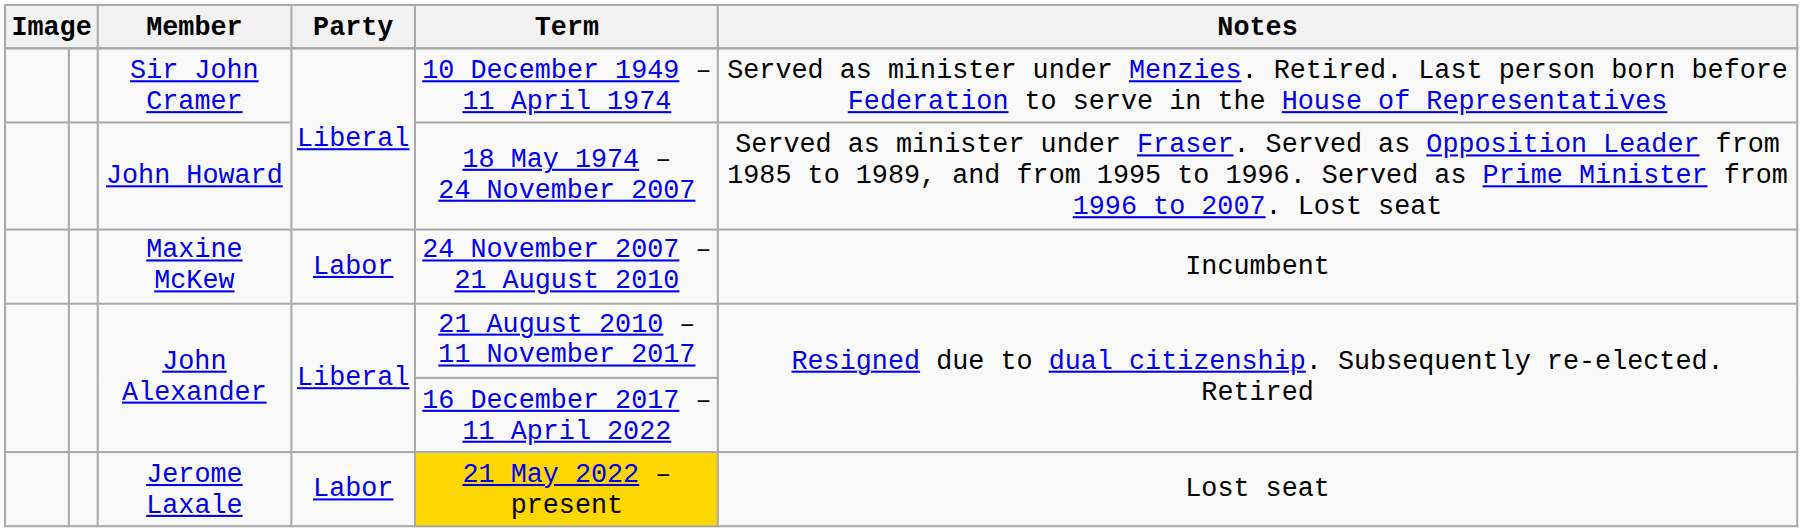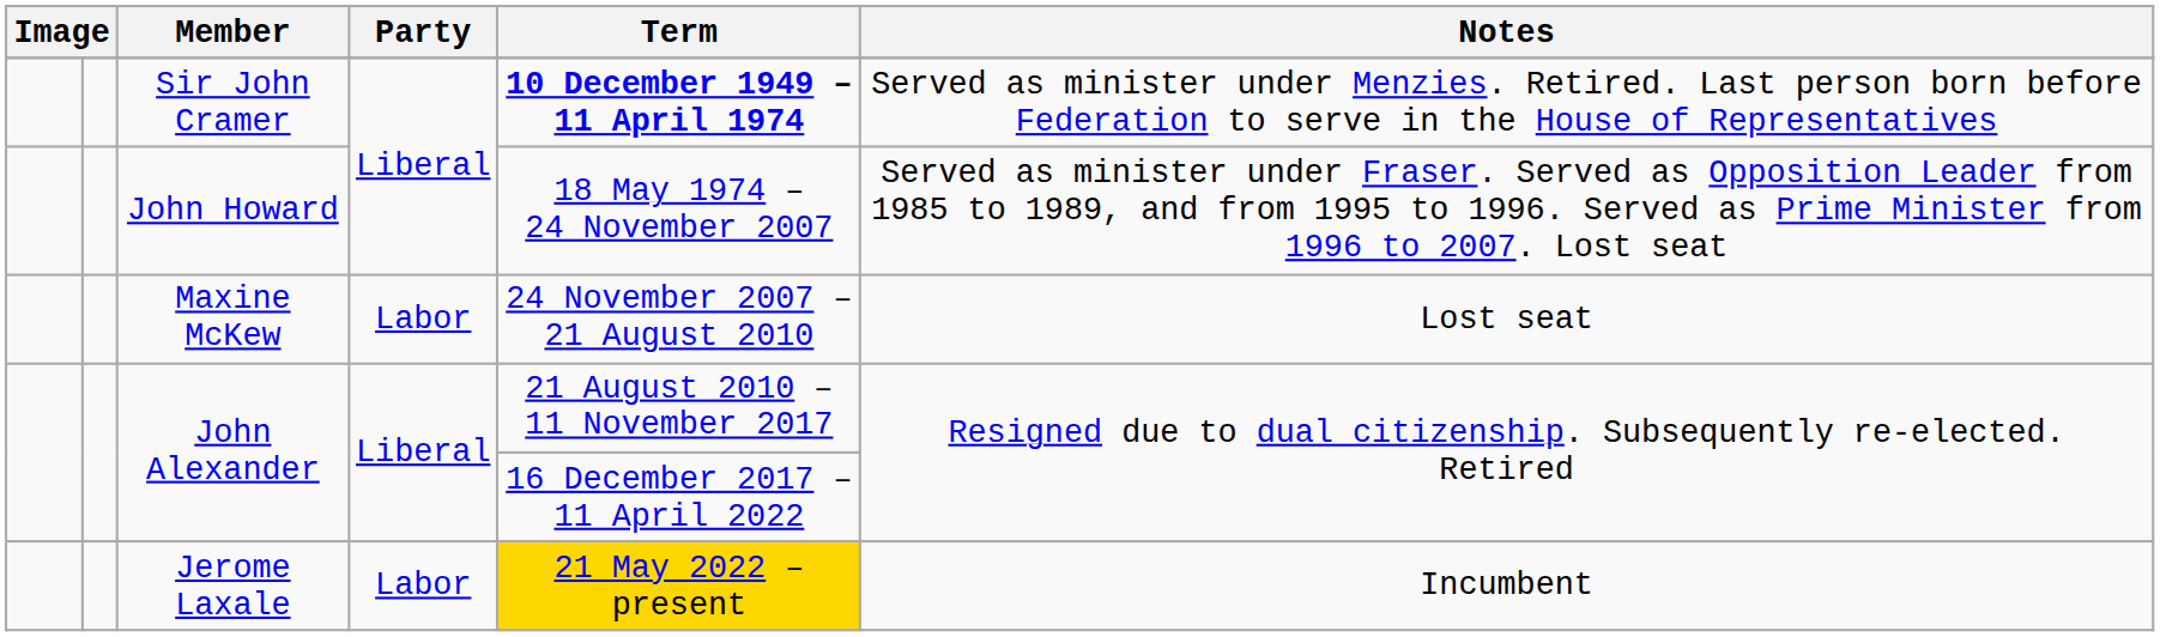 <table class="wikitable" style="text-align:center">
 <tr>
 <th colspan=2>Image</th>
 <th>Member</th>
 <th>Party</th>
 <th>Term</th>
 <th>Notes</th>
 </tr>
 <tr>
 </tr>
 <tr>
 <td> </td>
 <td></td>
 <td><a href='#'>Sir John Cramer</a><br></td>
 <td rowspan="2"><a href='#'>Liberal</a></td>
-<td nowrap><a href='#'>10 December 1949</a> –<br><a href='#'>11 April 1974</a></td>
+<td nowrap><strong><a href='#'>10 December 1949</a> –<br><a href='#'>11 April 1974</a></strong></td>
 <td>Served as minister under <a href='#'>Menzies</a>. Retired. Last person born before <a href='#'>Federation</a> to serve in the <a href='#'>House of Representatives</a></td>
 </tr>
 <tr>
 <td> </td>
 <td></td>
 <td><a href='#'>John Howard</a><br></td>
 <td nowrap><a href='#'>18 May 1974</a> –<br><a href='#'>24 November 2007</a></td>
 <td>Served as minister under <a href='#'>Fraser</a>. Served as <a href='#'>Opposition Leader</a> from 1985 to 1989, and from 1995 to 1996. Served as <a href='#'>Prime Minister</a> from <a href='#'>1996 to 2007</a>. Lost seat</td>
 </tr>
 <tr>
 <td> </td>
 <td></td>
 <td><a href='#'>Maxine McKew</a><br></td>
 <td><a href='#'>Labor</a></td>
 <td nowrap><a href='#'>24 November 2007</a> –<br><a href='#'>21 August 2010</a></td>
-<td>Incumbent</td>
+<td>Lost seat</td>
 </tr>
 <tr>
 <td rowspan=2; > </td>
 <td rowspan=2></td>
 <td rowspan=2><a href='#'>John Alexander</a><br></td>
 <td rowspan=2><a href='#'>Liberal</a></td>
 <td nowrap><a href='#'>21 August 2010</a> –<br><a href='#'>11 November 2017</a></td>
 <td rowspan=2><a href='#'>Resigned</a> due to <a href='#'>dual citizenship</a>. Subsequently re-elected. <br> Retired</td>
 </tr>
 <tr>
 <td nowrap><a href='#'>16 December 2017</a> –<br><a href='#'>11 April 2022</a></td>
 </tr>
 <tr>
 <td> </td>
 <td></td>
 <td><a href='#'>Jerome Laxale</a><br></td>
 <td><a href='#'>Labor</a></td>
 <td nowrap style="background: gold;"><a href='#'>21 May 2022</a> –<br>present</td>
-<td>Lost seat</td>
+<td>Incumbent</td>
 </tr>
 </table>
